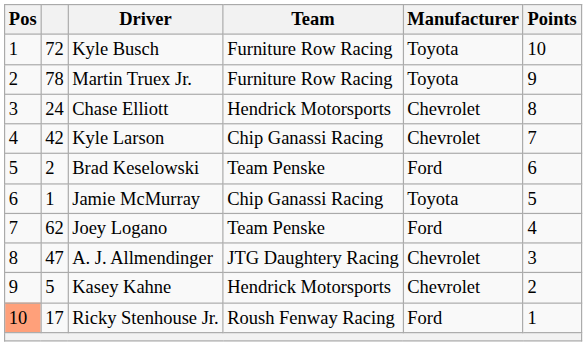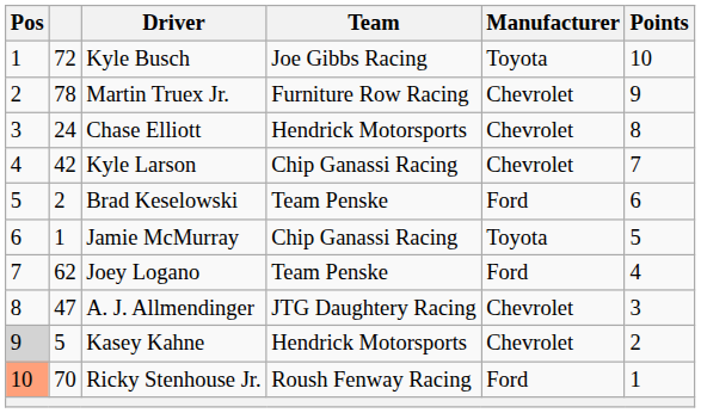 <table class="wikitable" style="font-size:98%">
 <tr>
 <th>Pos</th>
 <th></th>
 <th>Driver</th>
 <th>Team</th>
 <th>Manufacturer</th>
 <th>Points</th>
 </tr>
 <tr>
 <td>1</td>
 <td>72</td>
 <td>Kyle Busch</td>
-<td>Furniture Row Racing</td>
+<td>Joe Gibbs Racing</td>
 <td>Toyota</td>
 <td>10</td>
 </tr>
 <tr>
 <td>2</td>
 <td>78</td>
 <td>Martin Truex Jr.</td>
 <td>Furniture Row Racing</td>
-<td>Toyota</td>
+<td>Chevrolet</td>
 <td>9</td>
 </tr>
 <tr>
 <td>3</td>
 <td>24</td>
 <td>Chase Elliott</td>
 <td>Hendrick Motorsports</td>
 <td>Chevrolet</td>
 <td>8</td>
 </tr>
 <tr>
 <td>4</td>
 <td>42</td>
 <td>Kyle Larson</td>
 <td>Chip Ganassi Racing</td>
 <td>Chevrolet</td>
 <td>7</td>
 </tr>
 <tr>
 <td>5</td>
 <td>2</td>
 <td>Brad Keselowski</td>
 <td>Team Penske</td>
 <td>Ford</td>
 <td>6</td>
 </tr>
 <tr>
 <td>6</td>
 <td>1</td>
 <td>Jamie McMurray</td>
 <td>Chip Ganassi Racing</td>
 <td>Toyota</td>
 <td>5</td>
 </tr>
 <tr>
 <td>7</td>
 <td>62</td>
 <td>Joey Logano</td>
 <td>Team Penske</td>
 <td>Ford</td>
 <td>4</td>
 </tr>
 <tr>
 <td>8</td>
 <td>47</td>
 <td>A. J. Allmendinger</td>
 <td>JTG Daughtery Racing</td>
 <td>Chevrolet</td>
 <td>3</td>
 </tr>
 <tr>
-<td>9</td>
+<td style="background: lightgrey;">9</td>
 <td>5</td>
 <td>Kasey Kahne</td>
 <td>Hendrick Motorsports</td>
 <td>Chevrolet</td>
 <td>2</td>
 </tr>
 <tr>
 <td style="background: lightsalmon;">10</td>
-<td>17</td>
+<td>70</td>
 <td>Ricky Stenhouse Jr.</td>
 <td>Roush Fenway Racing</td>
 <td>Ford</td>
 <td>1</td>
 </tr>
 <tr>
 <th colspan="6"></th>
 </tr>
 </table>
